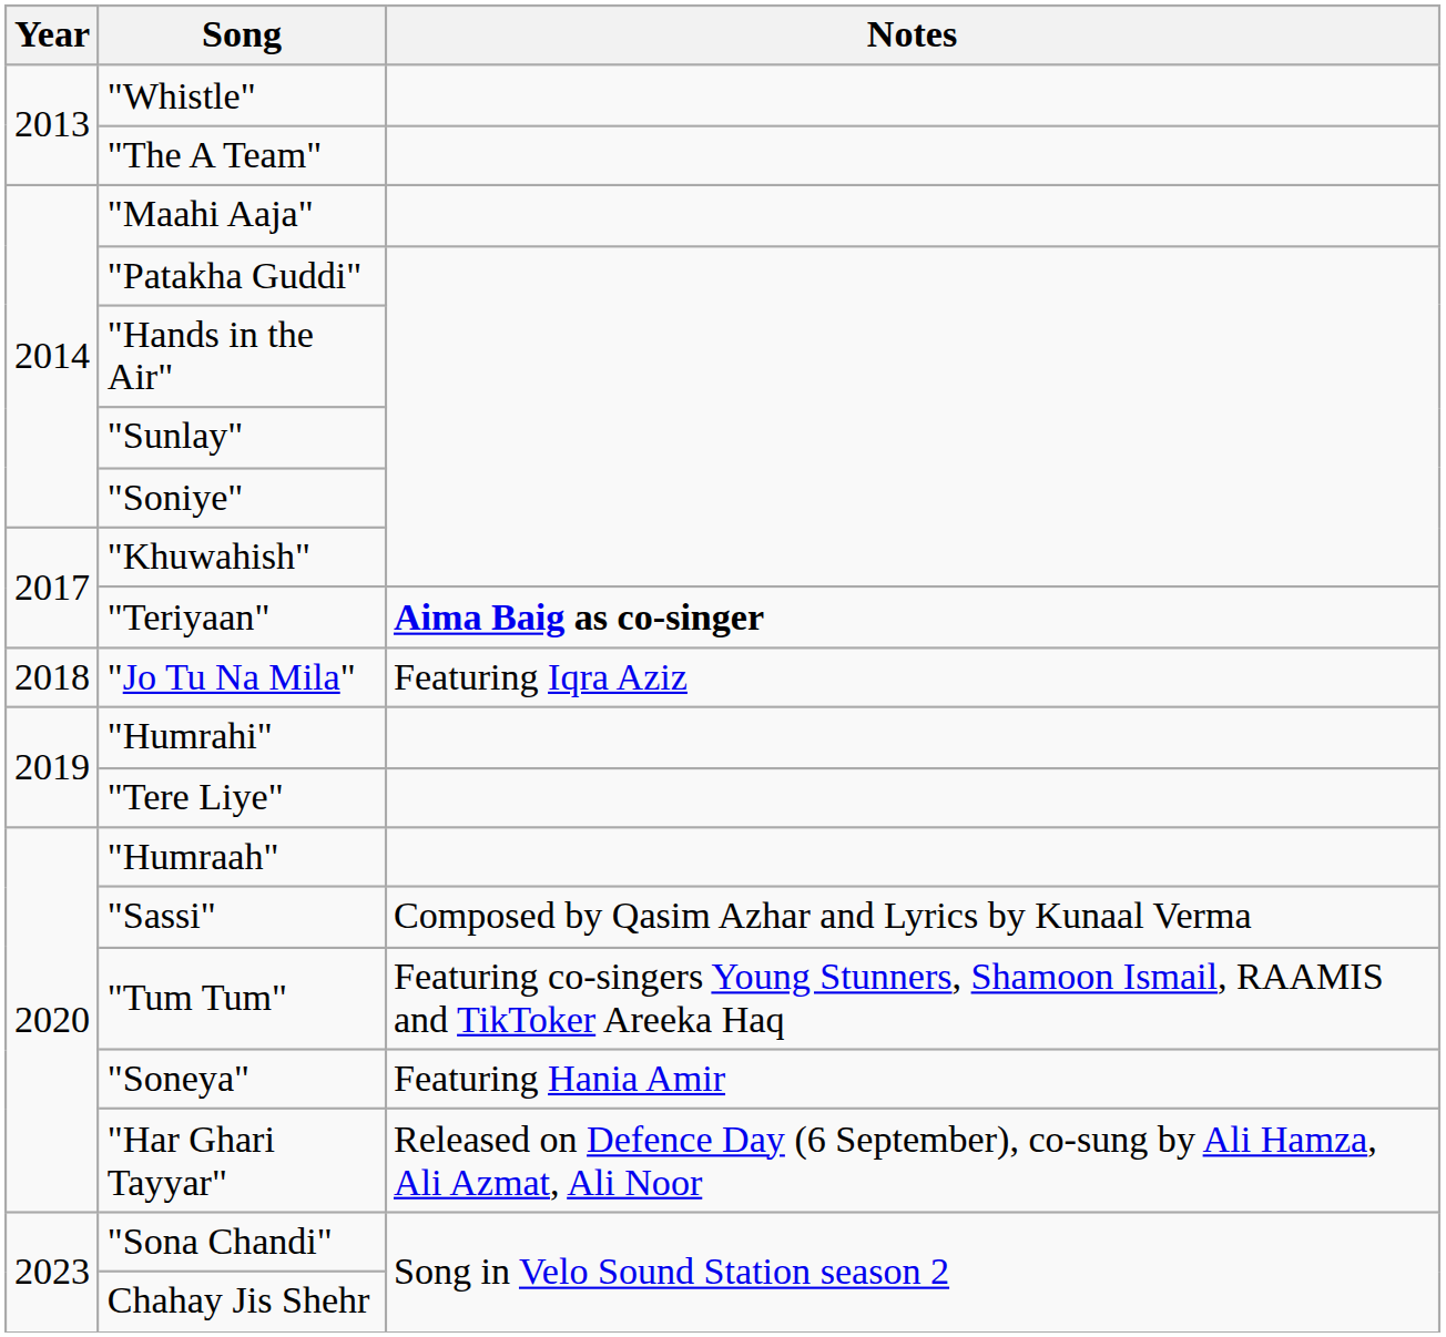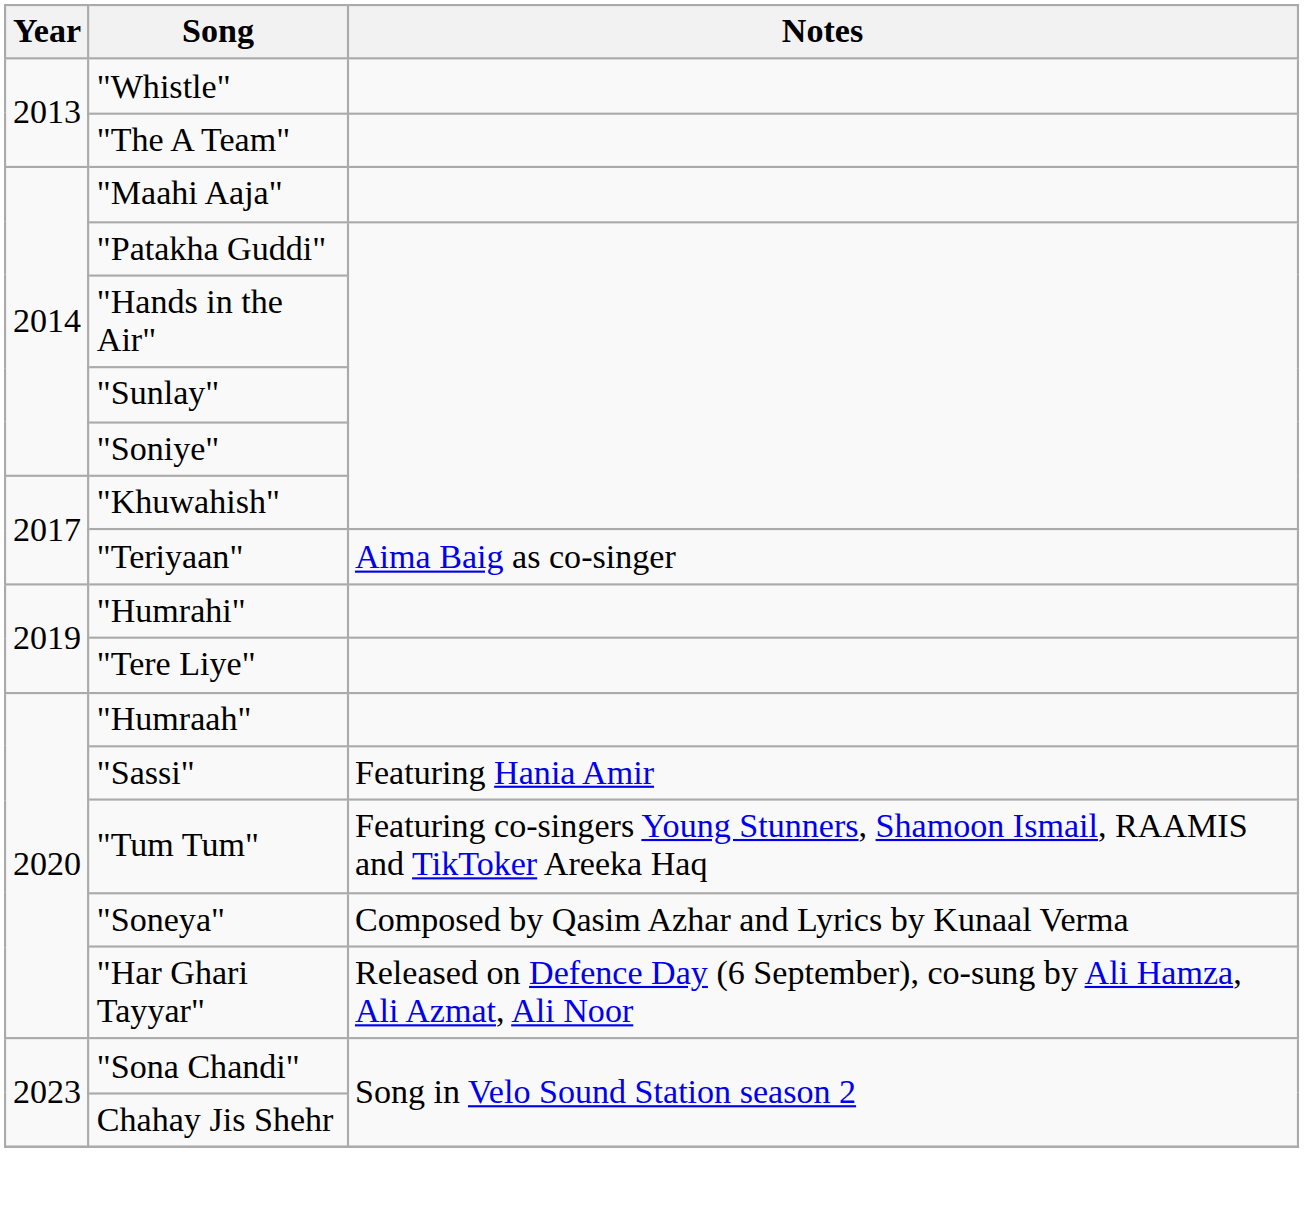 <table class="wikitable">
 <tr>
 <th>Year</th>
 <th>Song</th>
 <th>Notes</th>
 </tr>
 <tr>
 <td rowspan="2">2013</td>
 <td>"Whistle"</td>
 <td></td>
 </tr>
 <tr>
 <td>"The A Team"</td>
 </tr>
 <tr>
 <td rowspan="5">2014</td>
 <td>"Maahi Aaja"</td>
 <td></td>
 </tr>
 <tr>
 <td>"Patakha Guddi"</td>
 <td rowspan="5"></td>
 </tr>
 <tr>
 <td>"Hands in the Air"</td>
 </tr>
 <tr>
 <td>"Sunlay"</td>
 </tr>
 <tr>
 <td>"Soniye"</td>
 </tr>
 <tr>
 <td rowspan="2">2017</td>
 <td>"Khuwahish"</td>
 </tr>
 <tr>
 <td>"Teriyaan"</td>
-<td><strong><a href='#'>Aima Baig</a> as co-singer</strong></td>
-</tr>
-<tr>
-<td>2018</td>
-<td>"<a href='#'>Jo Tu Na Mila</a>"</td>
-<td>Featuring <a href='#'>Iqra Aziz</a></td>
+<td><a href='#'>Aima Baig</a> as co-singer</td>
 </tr>
 <tr>
 <td rowspan="2">2019</td>
 <td>"Humrahi"</td>
 <td></td>
 </tr>
 <tr>
 <td>"Tere Liye"</td>
 <td></td>
 </tr>
 <tr>
 <td rowspan="5">2020</td>
 <td>"Humraah"</td>
 <td></td>
 </tr>
 <tr>
 <td>"Sassi"</td>
-<td>Composed by Qasim Azhar and Lyrics by Kunaal Verma</td>
+<td>Featuring <a href='#'>Hania Amir</a></td>
 </tr>
 <tr>
 <td>"Tum Tum"</td>
 <td>Featuring co-singers <a href='#'>Young Stunners</a>, <a href='#'>Shamoon Ismail</a>, RAAMIS and <a href='#'>TikToker</a> Areeka Haq</td>
 </tr>
 <tr>
 <td>"Soneya"</td>
-<td>Featuring <a href='#'>Hania Amir</a></td>
+<td>Composed by Qasim Azhar and Lyrics by Kunaal Verma</td>
 </tr>
 <tr>
 <td>"Har Ghari Tayyar"</td>
 <td>Released on <a href='#'>Defence Day</a> (6 September), co-sung by <a href='#'>Ali Hamza</a>, <a href='#'>Ali Azmat</a>, <a href='#'>Ali Noor</a></td>
 </tr>
 <tr>
 <td rowspan="2">2023</td>
 <td>"Sona Chandi"</td>
 <td rowspan="2">Song in <a href='#'>Velo Sound Station season 2</a></td>
 </tr>
 <tr>
 <td>Chahay Jis Shehr</td>
 </tr>
 <tr>
 </tr>
 </table>
